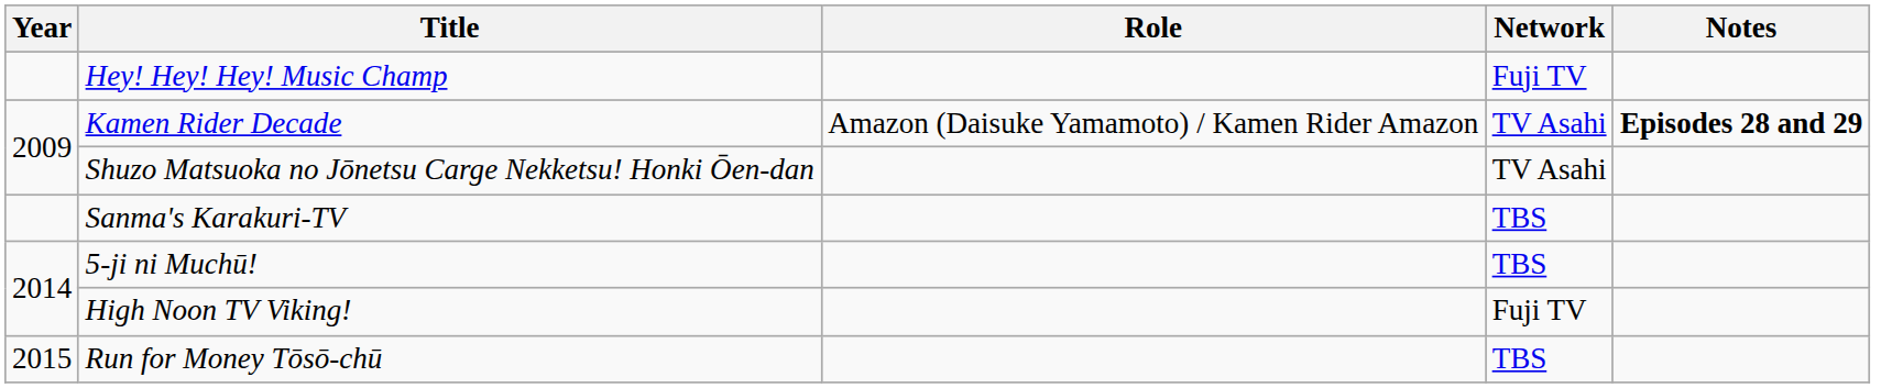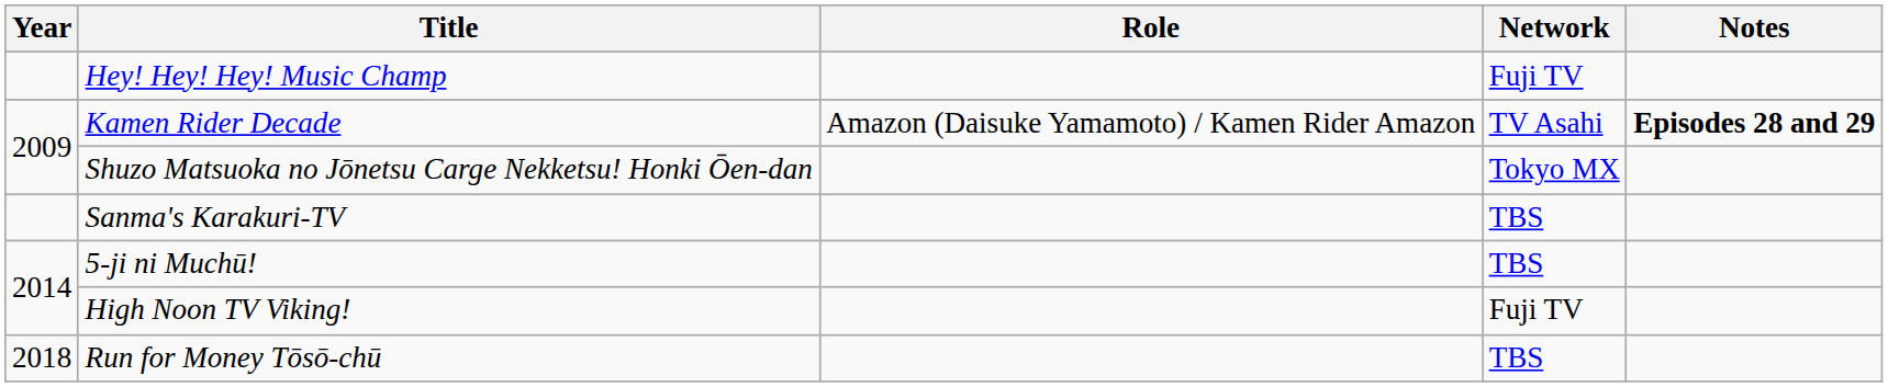 <table class="wikitable">
 <tr>
 <th>Year</th>
 <th>Title</th>
 <th>Role</th>
 <th>Network</th>
 <th>Notes</th>
 </tr>
 <tr>
 <td></td>
 <td><em><a href='#'>Hey! Hey! Hey! Music Champ</a></em></td>
 <td></td>
 <td><a href='#'>Fuji TV</a></td>
 <td></td>
 </tr>
 <tr>
 <td rowspan="2">2009</td>
 <td><em><a href='#'>Kamen Rider Decade</a></em></td>
 <td>Amazon (Daisuke Yamamoto) / Kamen Rider Amazon</td>
 <td><a href='#'>TV Asahi</a></td>
 <td><strong>Episodes 28 and 29</strong></td>
 </tr>
 <tr>
 <td><em>Shuzo Matsuoka no Jōnetsu Carge Nekketsu! Honki Ōen-dan</em></td>
 <td></td>
-<td>TV Asahi</td>
+<td><a href='#'>Tokyo MX</a></td>
 <td></td>
 </tr>
 <tr>
 <td></td>
 <td><em>Sanma's Karakuri-TV</em></td>
 <td></td>
 <td><a href='#'>TBS</a></td>
 <td></td>
 </tr>
 <tr>
 <td rowspan="2">2014</td>
 <td><em>5-ji ni Muchū!</em></td>
 <td></td>
 <td><a href='#'>TBS</a></td>
 <td></td>
 </tr>
 <tr>
 <td><em>High Noon TV Viking!</em></td>
 <td></td>
 <td>Fuji TV</td>
 <td></td>
 </tr>
 <tr>
-<td>2015</td>
+<td>2018</td>
 <td><em>Run for Money Tōsō-chū</em></td>
 <td></td>
 <td><a href='#'>TBS</a></td>
 <td></td>
 </tr>
 </table>
